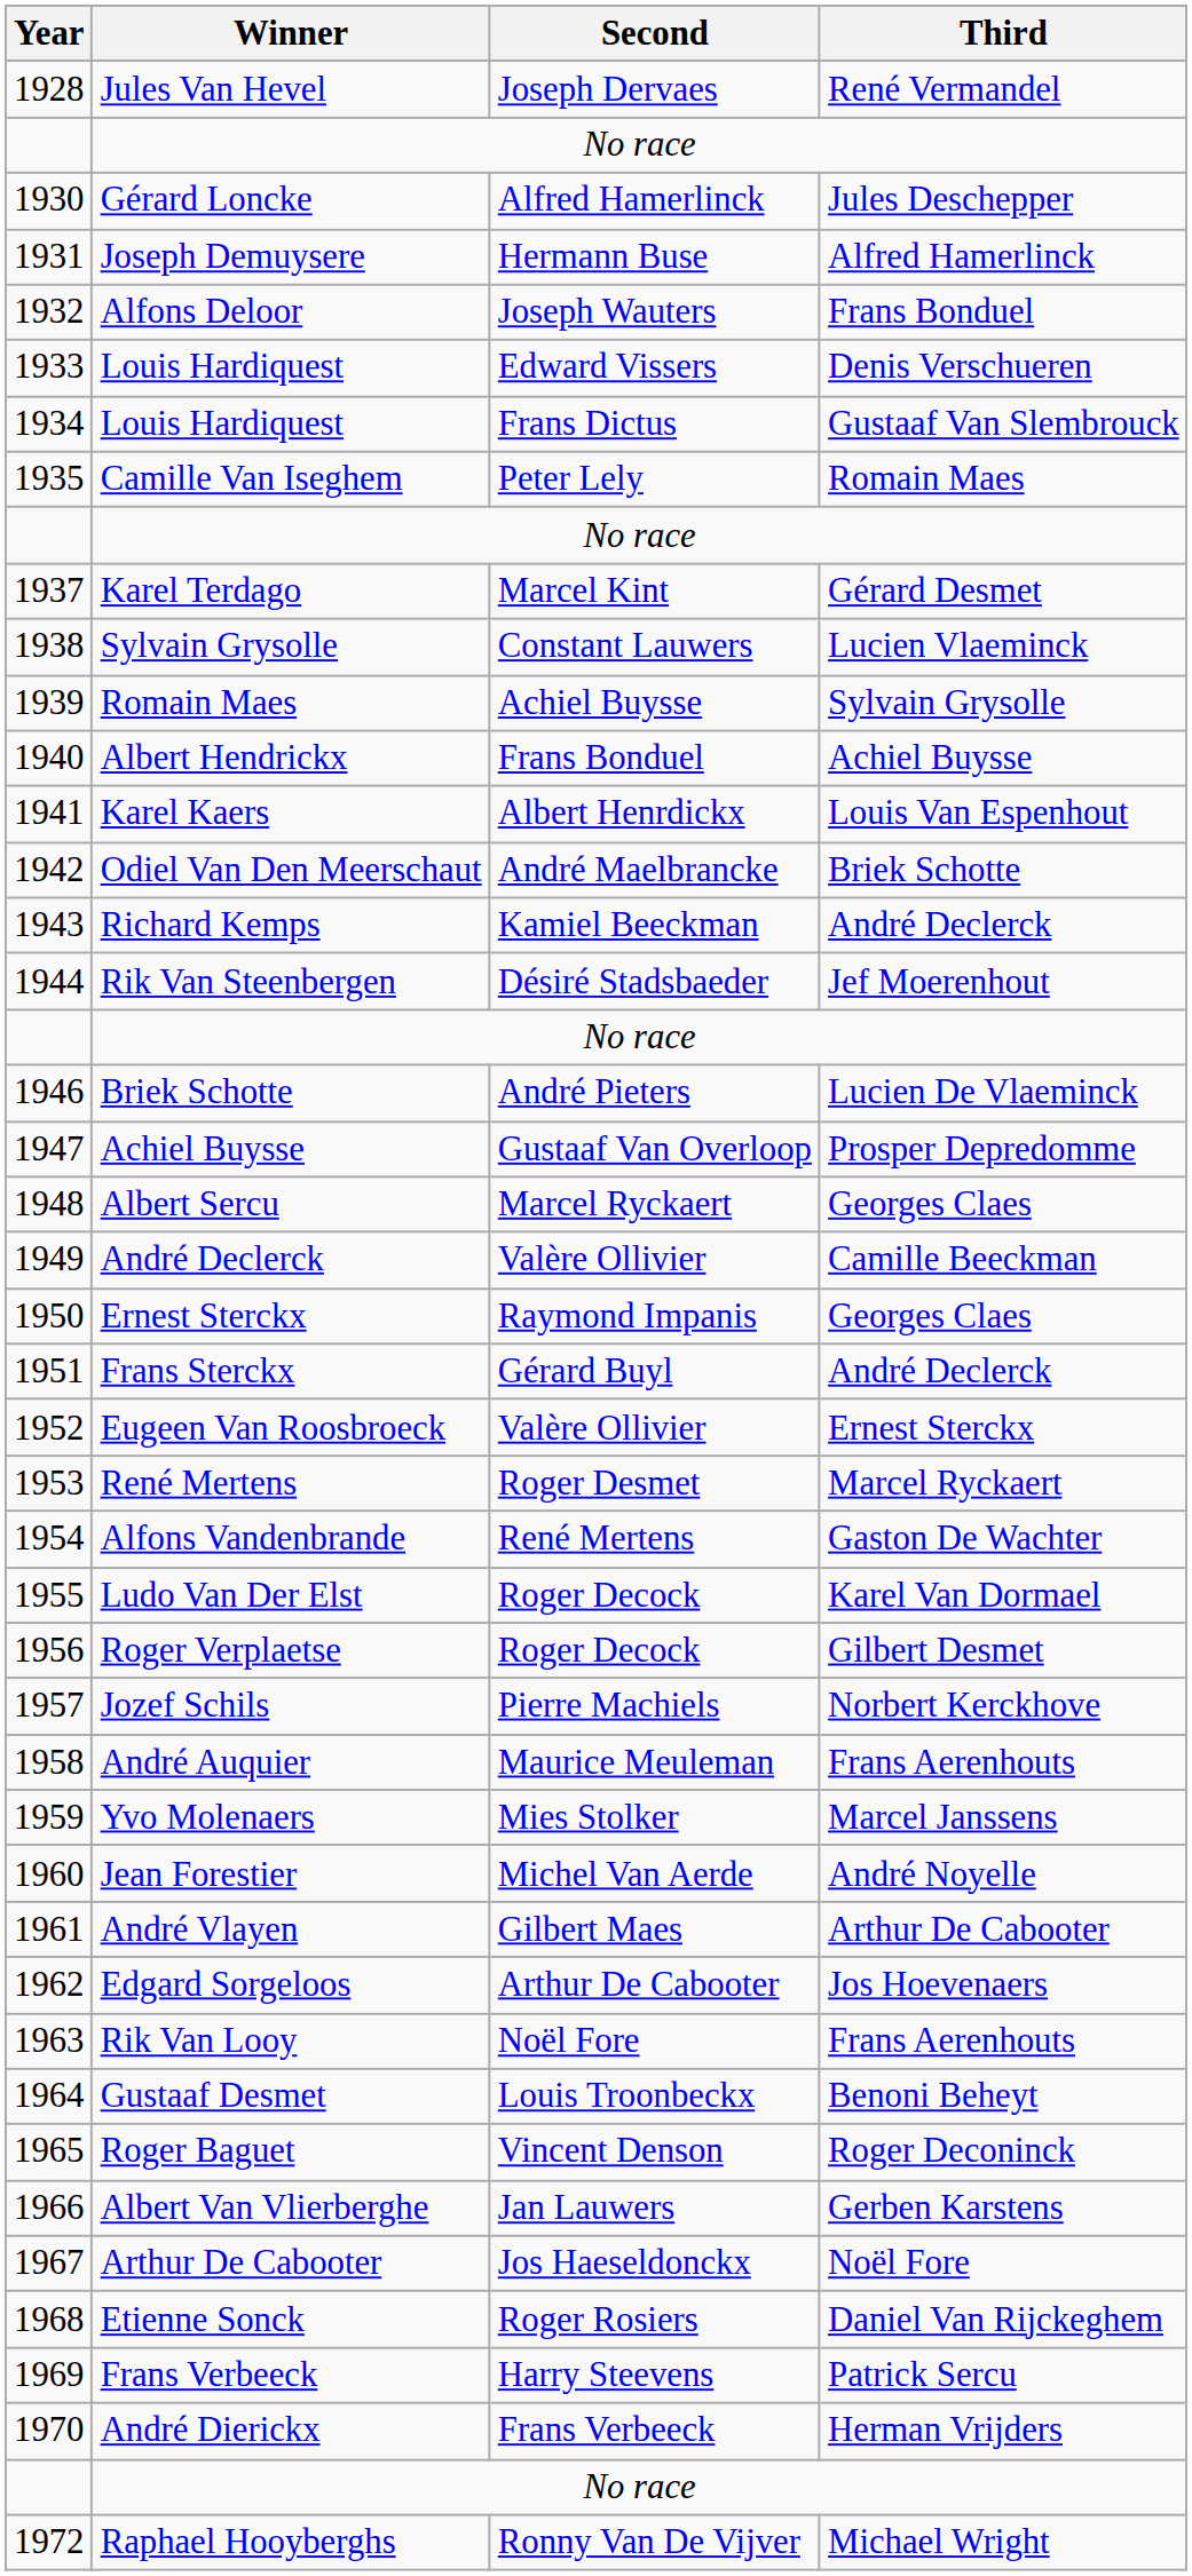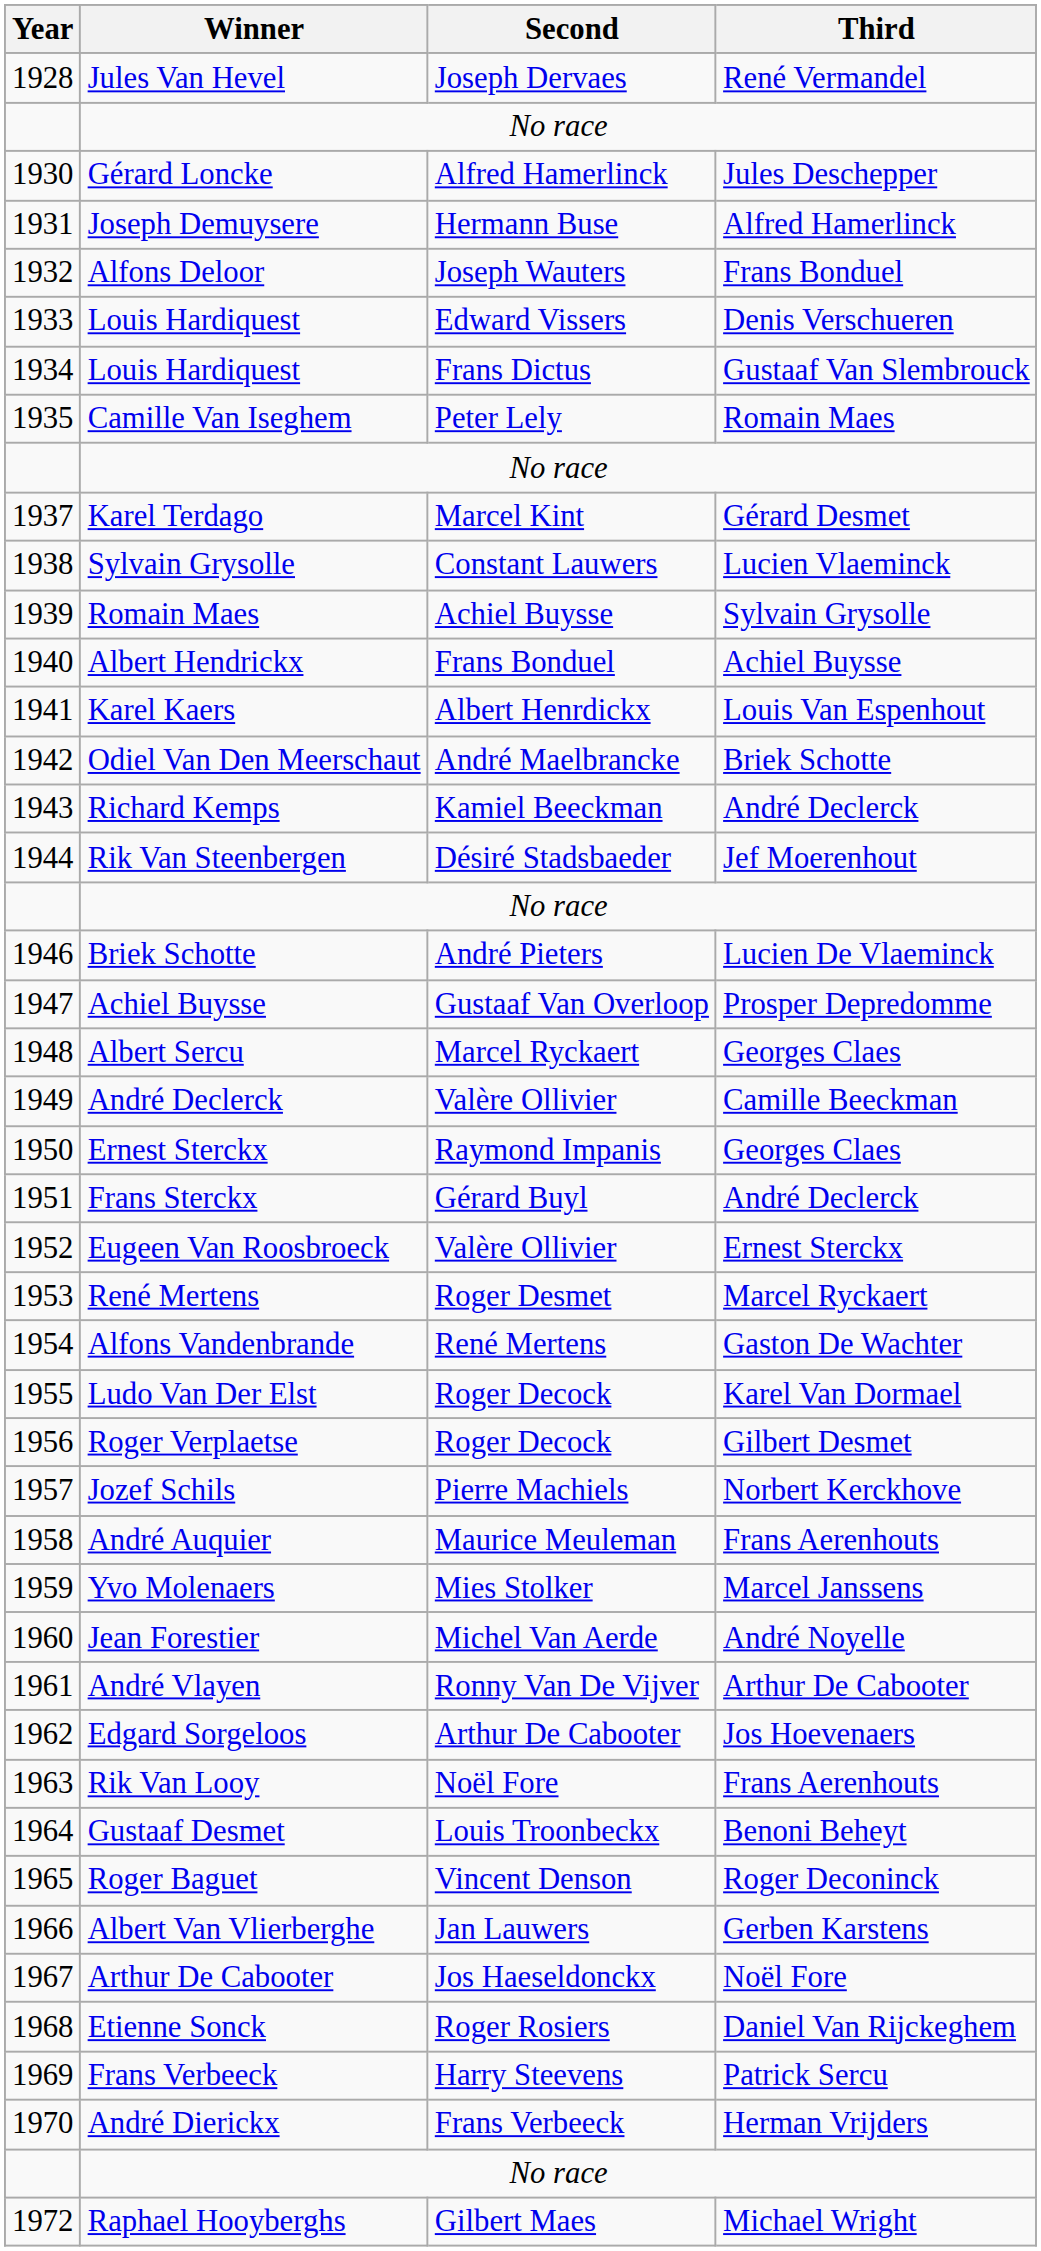 <table class="wikitable">
 <tr>
 <th>Year</th>
 <th>Winner</th>
 <th>Second</th>
 <th>Third</th>
 </tr>
 <tr>
 <td>1928</td>
 <td> <a href='#'>Jules Van Hevel</a></td>
 <td> <a href='#'>Joseph Dervaes</a></td>
 <td> <a href='#'>René Vermandel</a></td>
 </tr>
 <tr>
 <td></td>
 <td colspan="3" align="center"><em>No race</em></td>
 </tr>
 <tr>
 <td>1930</td>
 <td> <a href='#'>Gérard Loncke</a></td>
 <td> <a href='#'>Alfred Hamerlinck</a></td>
 <td> <a href='#'>Jules Deschepper</a></td>
 </tr>
 <tr>
 <td>1931</td>
 <td> <a href='#'>Joseph Demuysere</a></td>
 <td> <a href='#'>Hermann Buse</a></td>
 <td> <a href='#'>Alfred Hamerlinck</a></td>
 </tr>
 <tr>
 <td>1932</td>
 <td> <a href='#'>Alfons Deloor</a></td>
 <td> <a href='#'>Joseph Wauters</a></td>
 <td> <a href='#'>Frans Bonduel</a></td>
 </tr>
 <tr>
 <td>1933</td>
 <td> <a href='#'>Louis Hardiquest</a></td>
 <td> <a href='#'>Edward Vissers</a></td>
 <td> <a href='#'>Denis Verschueren</a></td>
 </tr>
 <tr>
 <td>1934</td>
 <td> <a href='#'>Louis Hardiquest</a></td>
 <td> <a href='#'>Frans Dictus</a></td>
 <td> <a href='#'>Gustaaf Van Slembrouck</a></td>
 </tr>
 <tr>
 <td>1935</td>
 <td> <a href='#'>Camille Van Iseghem</a></td>
 <td> <a href='#'>Peter Lely</a></td>
 <td> <a href='#'>Romain Maes</a></td>
 </tr>
 <tr>
 <td></td>
 <td colspan="3" align="center"><em>No race</em></td>
 </tr>
 <tr>
 <td>1937</td>
 <td> <a href='#'>Karel Terdago</a></td>
 <td> <a href='#'>Marcel Kint</a></td>
 <td> <a href='#'>Gérard Desmet</a></td>
 </tr>
 <tr>
 <td>1938</td>
 <td> <a href='#'>Sylvain Grysolle</a></td>
 <td> <a href='#'>Constant Lauwers</a></td>
 <td> <a href='#'>Lucien Vlaeminck</a></td>
 </tr>
 <tr>
 <td>1939</td>
 <td> <a href='#'>Romain Maes</a></td>
 <td> <a href='#'>Achiel Buysse</a></td>
 <td> <a href='#'>Sylvain Grysolle</a></td>
 </tr>
 <tr>
 <td>1940</td>
 <td> <a href='#'>Albert Hendrickx</a></td>
 <td> <a href='#'>Frans Bonduel</a></td>
 <td> <a href='#'>Achiel Buysse</a></td>
 </tr>
 <tr>
 <td>1941</td>
 <td> <a href='#'>Karel Kaers</a></td>
 <td> <a href='#'>Albert Henrdickx</a></td>
 <td> <a href='#'>Louis Van Espenhout</a></td>
 </tr>
 <tr>
 <td>1942</td>
 <td> <a href='#'>Odiel Van Den Meerschaut</a></td>
 <td> <a href='#'>André Maelbrancke</a></td>
 <td> <a href='#'>Briek Schotte</a></td>
 </tr>
 <tr>
 <td>1943</td>
 <td> <a href='#'>Richard Kemps</a></td>
 <td> <a href='#'>Kamiel Beeckman</a></td>
 <td> <a href='#'>André Declerck</a></td>
 </tr>
 <tr>
 <td>1944</td>
 <td> <a href='#'>Rik Van Steenbergen</a></td>
 <td> <a href='#'>Désiré Stadsbaeder</a></td>
 <td> <a href='#'>Jef Moerenhout</a></td>
 </tr>
 <tr>
 <td></td>
 <td colspan="3" align="center"><em>No race</em></td>
 </tr>
 <tr>
 <td>1946</td>
 <td> <a href='#'>Briek Schotte</a></td>
 <td> <a href='#'>André Pieters</a></td>
 <td> <a href='#'>Lucien De Vlaeminck</a></td>
 </tr>
 <tr>
 <td>1947</td>
 <td> <a href='#'>Achiel Buysse</a></td>
 <td> <a href='#'>Gustaaf Van Overloop</a></td>
 <td> <a href='#'>Prosper Depredomme</a></td>
 </tr>
 <tr>
 <td>1948</td>
 <td> <a href='#'>Albert Sercu</a></td>
 <td> <a href='#'>Marcel Ryckaert</a></td>
 <td> <a href='#'>Georges Claes</a></td>
 </tr>
 <tr>
 <td>1949</td>
 <td> <a href='#'>André Declerck</a></td>
 <td> <a href='#'>Valère Ollivier</a></td>
 <td> <a href='#'>Camille Beeckman</a></td>
 </tr>
 <tr>
 <td>1950</td>
 <td> <a href='#'>Ernest Sterckx</a></td>
 <td> <a href='#'>Raymond Impanis</a></td>
 <td> <a href='#'>Georges Claes</a></td>
 </tr>
 <tr>
 <td>1951</td>
 <td> <a href='#'>Frans Sterckx</a></td>
 <td> <a href='#'>Gérard Buyl</a></td>
 <td> <a href='#'>André Declerck</a></td>
 </tr>
 <tr>
 <td>1952</td>
 <td> <a href='#'>Eugeen Van Roosbroeck</a></td>
 <td> <a href='#'>Valère Ollivier</a></td>
 <td> <a href='#'>Ernest Sterckx</a></td>
 </tr>
 <tr>
 <td>1953</td>
 <td> <a href='#'>René Mertens</a></td>
 <td> <a href='#'>Roger Desmet</a></td>
 <td> <a href='#'>Marcel Ryckaert</a></td>
 </tr>
 <tr>
 <td>1954</td>
 <td> <a href='#'>Alfons Vandenbrande</a></td>
 <td> <a href='#'>René Mertens</a></td>
 <td> <a href='#'>Gaston De Wachter</a></td>
 </tr>
 <tr>
 <td>1955</td>
 <td> <a href='#'>Ludo Van Der Elst</a></td>
 <td> <a href='#'>Roger Decock</a></td>
 <td> <a href='#'>Karel Van Dormael</a></td>
 </tr>
 <tr>
 <td>1956</td>
 <td> <a href='#'>Roger Verplaetse</a></td>
 <td> <a href='#'>Roger Decock</a></td>
 <td> <a href='#'>Gilbert Desmet</a></td>
 </tr>
 <tr>
 <td>1957</td>
 <td> <a href='#'>Jozef Schils</a></td>
 <td> <a href='#'>Pierre Machiels</a></td>
 <td> <a href='#'>Norbert Kerckhove</a></td>
 </tr>
 <tr>
 <td>1958</td>
 <td> <a href='#'>André Auquier</a></td>
 <td> <a href='#'>Maurice Meuleman</a></td>
 <td> <a href='#'>Frans Aerenhouts</a></td>
 </tr>
 <tr>
 <td>1959</td>
 <td> <a href='#'>Yvo Molenaers</a></td>
 <td> <a href='#'>Mies Stolker</a></td>
 <td> <a href='#'>Marcel Janssens</a></td>
 </tr>
 <tr>
 <td>1960</td>
 <td> <a href='#'>Jean Forestier</a></td>
 <td> <a href='#'>Michel Van Aerde</a></td>
 <td> <a href='#'>André Noyelle</a></td>
 </tr>
 <tr>
 <td>1961</td>
 <td> <a href='#'>André Vlayen</a></td>
-<td> <a href='#'>Gilbert Maes</a></td>
+<td> <a href='#'>Ronny Van De Vijver</a></td>
 <td> <a href='#'>Arthur De Cabooter</a></td>
 </tr>
 <tr>
 <td>1962</td>
 <td> <a href='#'>Edgard Sorgeloos</a></td>
 <td> <a href='#'>Arthur De Cabooter</a></td>
 <td> <a href='#'>Jos Hoevenaers</a></td>
 </tr>
 <tr>
 <td>1963</td>
 <td> <a href='#'>Rik Van Looy</a></td>
 <td> <a href='#'>Noël Fore</a></td>
 <td> <a href='#'>Frans Aerenhouts</a></td>
 </tr>
 <tr>
 <td>1964</td>
 <td> <a href='#'>Gustaaf Desmet</a></td>
 <td> <a href='#'>Louis Troonbeckx</a></td>
 <td> <a href='#'>Benoni Beheyt</a></td>
 </tr>
 <tr>
 <td>1965</td>
 <td> <a href='#'>Roger Baguet</a></td>
 <td> <a href='#'>Vincent Denson</a></td>
 <td> <a href='#'>Roger Deconinck</a></td>
 </tr>
 <tr>
 <td>1966</td>
 <td> <a href='#'>Albert Van Vlierberghe</a></td>
 <td> <a href='#'>Jan Lauwers</a></td>
 <td> <a href='#'>Gerben Karstens</a></td>
 </tr>
 <tr>
 <td>1967</td>
 <td> <a href='#'>Arthur De Cabooter</a></td>
 <td> <a href='#'>Jos Haeseldonckx</a></td>
 <td> <a href='#'>Noël Fore</a></td>
 </tr>
 <tr>
 <td>1968</td>
 <td> <a href='#'>Etienne Sonck</a></td>
 <td> <a href='#'>Roger Rosiers</a></td>
 <td> <a href='#'>Daniel Van Rijckeghem</a></td>
 </tr>
 <tr>
 <td>1969</td>
 <td> <a href='#'>Frans Verbeeck</a></td>
 <td> <a href='#'>Harry Steevens</a></td>
 <td> <a href='#'>Patrick Sercu</a></td>
 </tr>
 <tr>
 <td>1970</td>
 <td> <a href='#'>André Dierickx</a></td>
 <td> <a href='#'>Frans Verbeeck</a></td>
 <td> <a href='#'>Herman Vrijders</a></td>
 </tr>
 <tr>
 <td></td>
 <td colspan="3" align="center"><em>No race</em></td>
 </tr>
 <tr>
 <td>1972</td>
 <td> <a href='#'>Raphael Hooyberghs</a></td>
-<td> <a href='#'>Ronny Van De Vijver</a></td>
+<td> <a href='#'>Gilbert Maes</a></td>
 <td> <a href='#'>Michael Wright</a></td>
 </tr>
 </table>
